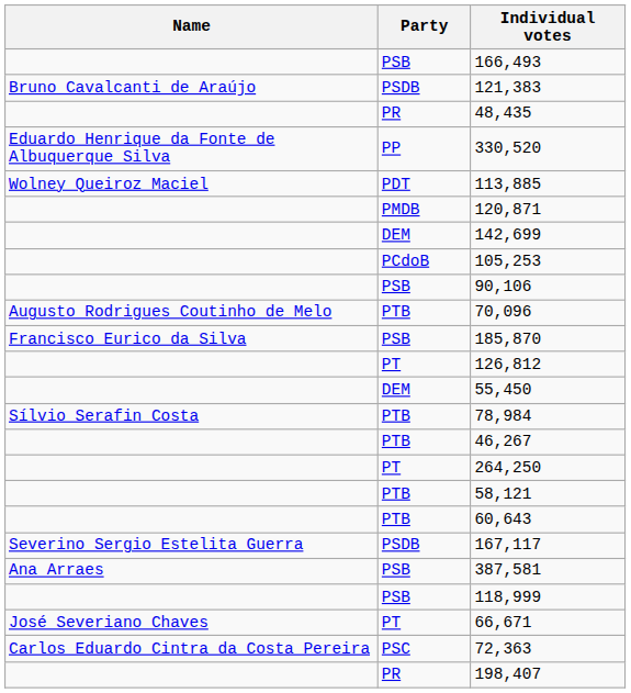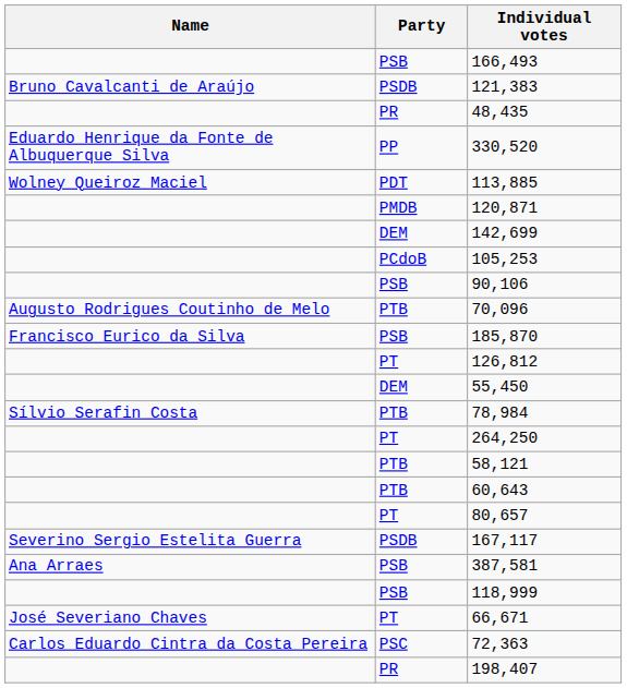 <table class="wikitable sortable">
 <tr>
 <th style="width:300px;">Name</th>
 <th style="width:70px;">Party</th>
 <th style="width:120px;">Individual votes</th>
 </tr>
 <tr>
 <td></td>
 <td><a href='#'>PSB</a></td>
 <td>166,493</td>
 </tr>
 <tr>
 <td><a href='#'>Bruno Cavalcanti de Araújo</a></td>
 <td><a href='#'>PSDB</a></td>
 <td>121,383</td>
 </tr>
 <tr>
 <td></td>
 <td><a href='#'>PR</a></td>
 <td>48,435</td>
 </tr>
 <tr>
 <td><a href='#'>Eduardo Henrique da Fonte de Albuquerque Silva</a></td>
 <td><a href='#'>PP</a></td>
 <td>330,520</td>
 </tr>
 <tr>
 <td><a href='#'>Wolney Queiroz Maciel</a></td>
 <td><a href='#'>PDT</a></td>
 <td>113,885</td>
 </tr>
 <tr>
 <td></td>
 <td><a href='#'>PMDB</a></td>
 <td>120,871</td>
 </tr>
 <tr>
 <td></td>
 <td><a href='#'>DEM</a></td>
 <td>142,699</td>
 </tr>
 <tr>
 <td></td>
 <td><a href='#'>PCdoB</a></td>
 <td>105,253</td>
 </tr>
 <tr>
 <td></td>
 <td><a href='#'>PSB</a></td>
 <td>90,106</td>
 </tr>
 <tr>
 <td><a href='#'>Augusto Rodrigues Coutinho de Melo</a></td>
 <td><a href='#'>PTB</a></td>
 <td>70,096</td>
 </tr>
 <tr>
 <td><a href='#'>Francisco Eurico da Silva</a></td>
 <td><a href='#'>PSB</a></td>
 <td>185,870</td>
 </tr>
 <tr>
 <td></td>
 <td><a href='#'>PT</a></td>
 <td>126,812</td>
 </tr>
 <tr>
 <td></td>
 <td><a href='#'>DEM</a></td>
 <td>55,450</td>
 </tr>
 <tr>
 <td><a href='#'>Sílvio Serafin Costa</a></td>
 <td><a href='#'>PTB</a></td>
 <td>78,984</td>
 </tr>
 <tr>
 <td></td>
-<td><a href='#'>PTB</a></td>
-<td>46,267</td>
-</tr>
-<tr>
-<td></td>
 <td><a href='#'>PT</a></td>
 <td>264,250</td>
 </tr>
 <tr>
 <td></td>
 <td><a href='#'>PTB</a></td>
 <td>58,121</td>
 </tr>
 <tr>
 <td></td>
 <td><a href='#'>PTB</a></td>
 <td>60,643</td>
+</tr>
+<tr>
+<td></td>
+<td><a href='#'>PT</a></td>
+<td>80,657</td>
 </tr>
 <tr>
 <td><a href='#'>Severino Sergio Estelita Guerra</a></td>
 <td><a href='#'>PSDB</a></td>
 <td>167,117</td>
 </tr>
 <tr>
 <td><a href='#'>Ana Arraes</a></td>
 <td><a href='#'>PSB</a></td>
 <td>387,581</td>
 </tr>
 <tr>
 <td></td>
 <td><a href='#'>PSB</a></td>
 <td>118,999</td>
 </tr>
 <tr>
 <td><a href='#'>José Severiano Chaves</a></td>
 <td><a href='#'>PT</a></td>
 <td>66,671</td>
 </tr>
 <tr>
 <td><a href='#'>Carlos Eduardo Cintra da Costa Pereira</a></td>
 <td><a href='#'>PSC</a></td>
 <td>72,363</td>
 </tr>
 <tr>
 <td></td>
 <td><a href='#'>PR</a></td>
 <td>198,407</td>
 </tr>
 </table>
